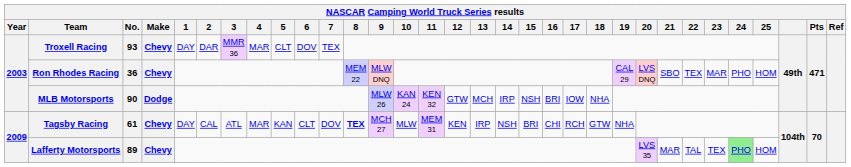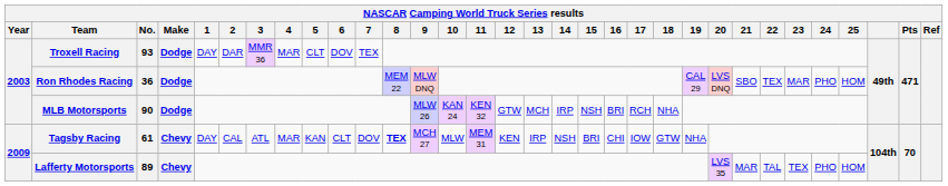 <table class="wikitable" style="text-align:center; font-size:75%">
 <tr>
 <th colspan=45><a href='#'>NASCAR</a> <a href='#'>Camping World Truck Series</a> results</th>
 </tr>
 <tr>
 <th>Year</th>
 <th>Team</th>
 <th>No.</th>
 <th>Make</th>
 <th>1</th>
 <th>2</th>
 <th>3</th>
 <th>4</th>
 <th>5</th>
 <th>6</th>
 <th>7</th>
 <th>8</th>
 <th>9</th>
 <th>10</th>
 <th>11</th>
 <th>12</th>
 <th>13</th>
 <th>14</th>
 <th>15</th>
 <th>16</th>
 <th>17</th>
 <th>18</th>
 <th>19</th>
 <th>20</th>
 <th>21</th>
 <th>22</th>
 <th>23</th>
 <th>24</th>
 <th>25</th>
 <th></th>
 <th>Pts</th>
 <th>Ref</th>
 </tr>
 <tr>
 <th rowspan=3><a href='#'>2003</a></th>
 <th><a href='#'>Troxell Racing</a></th>
 <th>93</th>
-<th><a href='#'>Chevy</a></th>
+<th><a href='#'>Dodge</a></th>
 <td><a href='#'>DAY</a></td>
 <td><a href='#'>DAR</a></td>
 <td style="background:#EFCFFF;"><a href='#'>MMR</a><br><small>36</small></td>
 <td><a href='#'>MAR</a></td>
 <td><a href='#'>CLT</a></td>
 <td><a href='#'>DOV</a></td>
 <td><a href='#'>TEX</a></td>
 <td colspan=18></td>
 <th rowspan=3>49th</th>
 <th rowspan=3>471</th>
 <th rowspan=3></th>
 </tr>
 <tr>
 <th><a href='#'>Ron Rhodes Racing</a></th>
 <th>36</th>
-<th><a href='#'>Chevy</a></th>
+<th><a href='#'>Dodge</a></th>
 <td colspan=7></td>
 <td style="background:#CFCFFF;"><a href='#'>MEM</a><br><small>22</small></td>
 <td style="background:#FFCFCF;"><a href='#'>MLW</a><br><small>DNQ</small></td>
 <td colspan=9></td>
 <td style="background:#EFCFFF;"><a href='#'>CAL</a><br><small>29</small></td>
 <td style="background:#FFCFCF;"><a href='#'>LVS</a><br><small>DNQ</small></td>
 <td><a href='#'>SBO</a></td>
 <td><a href='#'>TEX</a></td>
 <td><a href='#'>MAR</a></td>
 <td><a href='#'>PHO</a></td>
 <td><a href='#'>HOM</a></td>
 </tr>
 <tr>
 <th><a href='#'>MLB Motorsports</a></th>
 <th>90</th>
 <th><a href='#'>Dodge</a></th>
 <td colspan=8></td>
 <td style="background:#CFCFFF;"><a href='#'>MLW</a><br><small>26</small></td>
 <td style="background:#EFCFFF;"><a href='#'>KAN</a><br><small>24</small></td>
 <td style="background:#EFCFFF;"><a href='#'>KEN</a><br><small>32</small></td>
 <td><a href='#'>GTW</a></td>
 <td><a href='#'>MCH</a></td>
 <td><a href='#'>IRP</a></td>
 <td><a href='#'>NSH</a></td>
 <td><a href='#'>BRI</a></td>
-<td><a href='#'>IOW</a></td>
+<td><a href='#'>RCH</a></td>
 <td><a href='#'>NHA</a></td>
 <td colspan=7></td>
 </tr>
 <tr>
 <th rowspan=2><a href='#'>2009</a></th>
 <th><a href='#'>Tagsby Racing</a></th>
 <th>61</th>
 <th><a href='#'>Chevy</a></th>
 <td><a href='#'>DAY</a></td>
 <td><a href='#'>CAL</a></td>
 <td><a href='#'>ATL</a></td>
 <td><a href='#'>MAR</a></td>
 <td><a href='#'>KAN</a></td>
 <td><a href='#'>CLT</a></td>
 <td><a href='#'>DOV</a></td>
 <td><strong><a href='#'>TEX</a></strong></td>
 <td style="background:#EFCFFF;"><a href='#'>MCH</a><br><small>27</small></td>
 <td><a href='#'>MLW</a></td>
 <td style="background:#EFCFFF;"><a href='#'>MEM</a><br><small>31</small></td>
 <td><a href='#'>KEN</a></td>
 <td><a href='#'>IRP</a></td>
 <td><a href='#'>NSH</a></td>
 <td><a href='#'>BRI</a></td>
 <td><a href='#'>CHI</a></td>
-<td><a href='#'>RCH</a></td>
+<td><a href='#'>IOW</a></td>
 <td><a href='#'>GTW</a></td>
 <td><a href='#'>NHA</a></td>
 <td colspan=6></td>
 <th rowspan=2>104th</th>
 <th rowspan=2>70</th>
 <th rowspan=2></th>
 </tr>
 <tr>
 <th><a href='#'>Lafferty Motorsports</a></th>
 <th>89</th>
 <th><a href='#'>Chevy</a></th>
 <td colspan=19></td>
 <td style="background:#EFCFFF;"><a href='#'>LVS</a><br><small>35</small></td>
 <td><a href='#'>MAR</a></td>
 <td><a href='#'>TAL</a></td>
 <td><a href='#'>TEX</a></td>
-<td style="background: lightgreen;"><a href='#'>PHO</a></td>
+<td><a href='#'>PHO</a></td>
 <td><a href='#'>HOM</a></td>
 </tr>
 </table>
